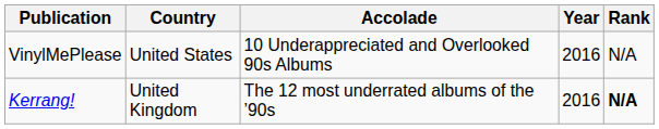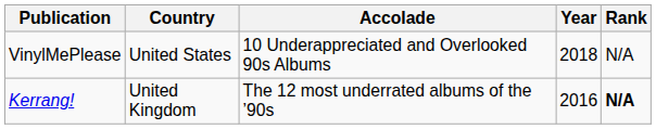 <table class="wikitable">
 <tr>
 <th>Publication</th>
 <th>Country</th>
 <th>Accolade</th>
 <th>Year</th>
 <th>Rank</th>
 </tr>
 <tr>
 <td>VinylMePlease</td>
 <td>United States</td>
 <td>10 Underappreciated and Overlooked 90s Albums</td>
-<td>2016</td>
+<td>2018</td>
 <td>N/A</td>
 </tr>
 <tr>
 <td><em><a href='#'>Kerrang!</a></em></td>
 <td>United Kingdom</td>
 <td>The 12 most underrated albums of the ’90s</td>
 <td>2016</td>
 <td><strong>N/A</strong></td>
 </tr>
 </table>
